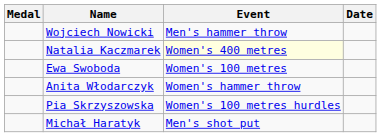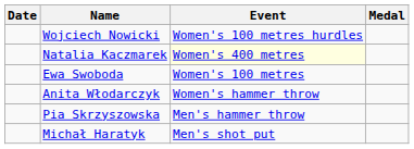 <table class="wikitable sortable" style="font-size:100%">
 <tr>
-<th>Medal</th>
+<th>Date</th>
 <th>Name</th>
 <th>Event</th>
-<th>Date</th>
+<th>Medal</th>
 </tr>
 <tr>
 <td></td>
 <td><a href='#'>Wojciech Nowicki</a></td>
-<td><a href='#'>Men's hammer throw</a></td>
+<td><a href='#'>Women's 100 metres hurdles</a></td>
 <td></td>
 </tr>
 <tr>
 <td></td>
 <td><a href='#'>Natalia Kaczmarek</a></td>
 <td style="background: lightyellow;"><a href='#'>Women's 400 metres</a></td>
 <td></td>
 </tr>
 <tr>
 <td></td>
 <td><a href='#'>Ewa Swoboda</a></td>
 <td><a href='#'>Women's 100 metres</a></td>
 <td></td>
 </tr>
 <tr>
 <td></td>
 <td><a href='#'>Anita Włodarczyk</a></td>
 <td><a href='#'>Women's hammer throw</a></td>
 <td></td>
 </tr>
 <tr>
 <td></td>
 <td><a href='#'>Pia Skrzyszowska</a></td>
-<td><a href='#'>Women's 100 metres hurdles</a></td>
+<td><a href='#'>Men's hammer throw</a></td>
 <td></td>
 </tr>
 <tr>
 <td></td>
 <td><a href='#'>Michał Haratyk</a></td>
 <td><a href='#'>Men's shot put</a></td>
 <td></td>
 </tr>
 </table>
